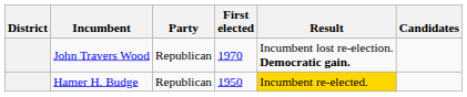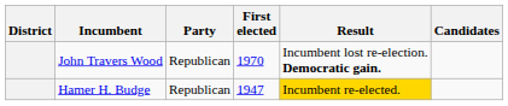 <table class=wikitable>
 <tr valign=bottom>
 <th>District</th>
 <th>Incumbent</th>
 <th>Party</th>
 <th>First<br>elected</th>
 <th>Result</th>
 <th>Candidates</th>
 </tr>
 <tr>
 <th></th>
 <td><a href='#'>John Travers Wood</a></td>
 <td>Republican</td>
 <td><a href='#'>1970</a></td>
 <td>Incumbent lost re-election.<br><strong>Democratic gain.</strong></td>
 <td nowrap></td>
 </tr>
 <tr>
 <th></th>
 <td><a href='#'>Hamer H. Budge</a></td>
 <td>Republican</td>
-<td><a href='#'>1950</a></td>
+<td><a href='#'>1947</a></td>
 <td style="background: gold;">Incumbent re-elected.</td>
 <td nowrap></td>
 </tr>
 </table>
